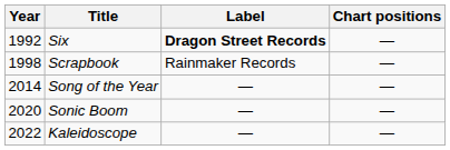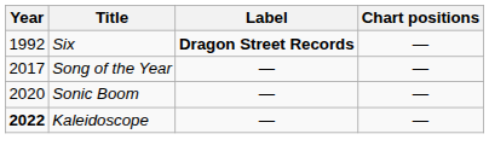 <table class="wikitable">
 <tr>
 <th align=center rowspan="1">Year</th>
 <th align=center rowspan="1">Title</th>
 <th align=center rowspan="1">Label</th>
 <th align=center rowspan="1">Chart positions</th>
 </tr>
 <tr>
 <td>1992</td>
 <td><em>Six</em></td>
 <td><strong>Dragon Street Records</strong></td>
 <td align=center>—</td>
 </tr>
 <tr>
-<td>1998</td>
-<td><em>Scrapbook</em></td>
-<td>Rainmaker Records</td>
-<td align=center>—</td>
-</tr>
-<tr>
-<td>2014</td>
+<td>2017</td>
 <td><em>Song of the Year</em></td>
 <td align=center>—</td>
 <td align=center>—</td>
 </tr>
 <tr>
 <td>2020</td>
 <td><em>Sonic Boom</em></td>
 <td align=center>—</td>
 <td align=center>—</td>
 </tr>
 <tr>
-<td>2022</td>
+<td><strong>2022</strong></td>
 <td><em>Kaleidoscope</em></td>
 <td align=center>—</td>
 <td align=center>—</td>
 </tr>
 </table>
